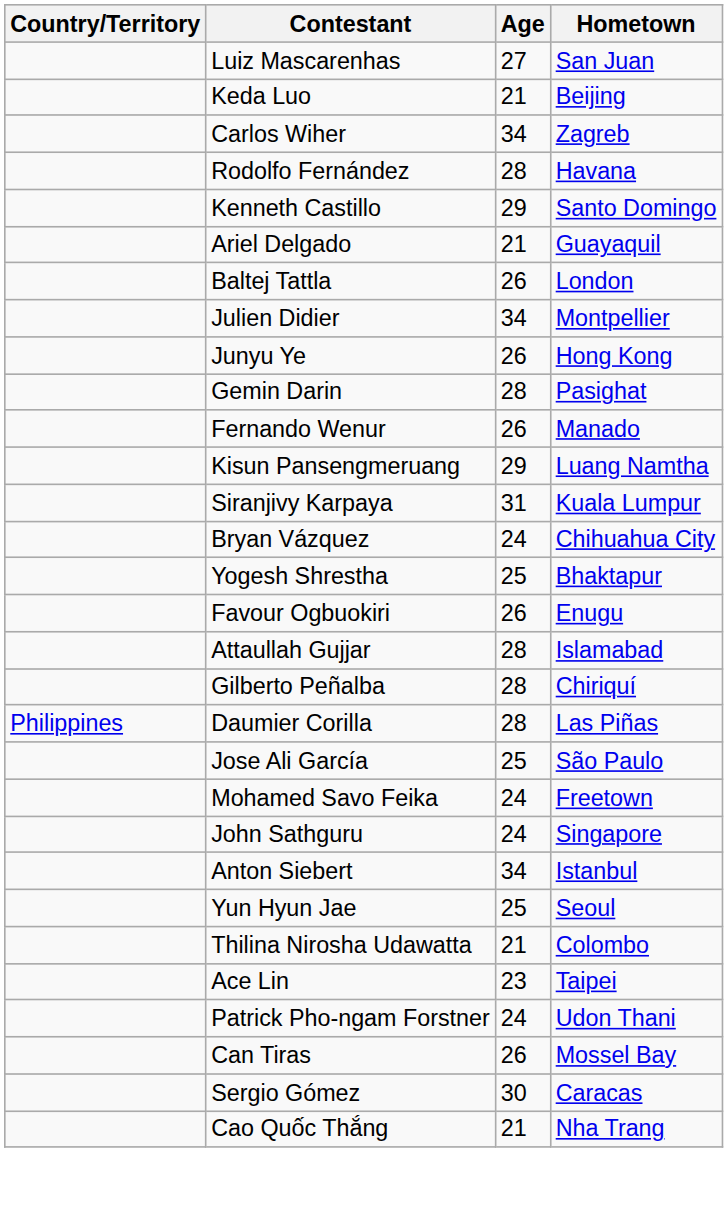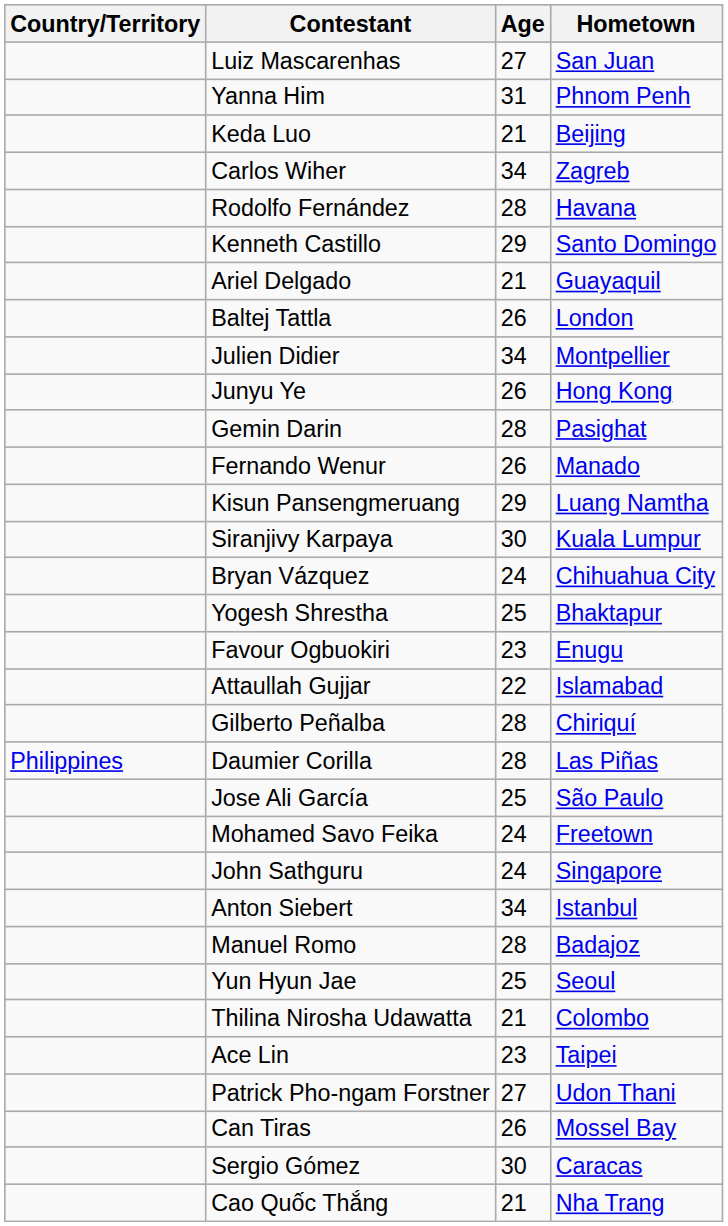 <table class="wikitable sortable" style="font-size:90%;">
 <tr>
 <th>Country/Territory</th>
 <th>Contestant</th>
 <th>Age</th>
 <th>Hometown</th>
 </tr>
 <tr>
 <td></td>
 <td>Luiz Mascarenhas</td>
 <td>27</td>
 <td><a href='#'>San Juan</a></td>
+</tr>
+<tr>
+<td></td>
+<td>Yanna Him</td>
+<td>31</td>
+<td><a href='#'>Phnom Penh</a></td>
 </tr>
 <tr>
 <td></td>
 <td>Keda Luo</td>
 <td>21</td>
 <td><a href='#'>Beijing</a></td>
 </tr>
 <tr>
 <td></td>
 <td>Carlos Wiher</td>
 <td>34</td>
 <td><a href='#'>Zagreb</a></td>
 </tr>
 <tr>
 <td></td>
 <td>Rodolfo Fernández</td>
 <td>28</td>
 <td><a href='#'>Havana</a></td>
 </tr>
 <tr>
 <td></td>
 <td>Kenneth Castillo</td>
 <td>29</td>
 <td><a href='#'>Santo Domingo</a></td>
 </tr>
 <tr>
 <td></td>
 <td>Ariel Delgado</td>
 <td>21</td>
 <td><a href='#'>Guayaquil</a></td>
 </tr>
 <tr>
 <td></td>
 <td>Baltej Tattla</td>
 <td>26</td>
 <td><a href='#'>London</a></td>
 </tr>
 <tr>
 <td></td>
 <td>Julien Didier</td>
 <td>34</td>
 <td><a href='#'>Montpellier</a></td>
 </tr>
 <tr>
 <td></td>
 <td>Junyu Ye</td>
 <td>26</td>
 <td><a href='#'>Hong Kong</a></td>
 </tr>
 <tr>
 <td></td>
 <td>Gemin Darin</td>
 <td>28</td>
 <td><a href='#'>Pasighat</a></td>
 </tr>
 <tr>
 <td></td>
 <td>Fernando Wenur</td>
 <td>26</td>
 <td><a href='#'>Manado</a></td>
 </tr>
 <tr>
 <td></td>
 <td>Kisun Pansengmeruang</td>
 <td>29</td>
 <td><a href='#'>Luang Namtha</a></td>
 </tr>
 <tr>
 <td></td>
 <td>Siranjivy Karpaya</td>
-<td>31</td>
+<td>30</td>
 <td><a href='#'>Kuala Lumpur</a></td>
 </tr>
 <tr>
 <td></td>
 <td>Bryan Vázquez</td>
 <td>24</td>
 <td><a href='#'>Chihuahua City</a></td>
 </tr>
 <tr>
 <td></td>
 <td>Yogesh Shrestha</td>
 <td>25</td>
 <td><a href='#'>Bhaktapur</a></td>
 </tr>
 <tr>
 <td></td>
 <td>Favour Ogbuokiri</td>
-<td>26</td>
+<td>23</td>
 <td><a href='#'>Enugu</a></td>
 </tr>
 <tr>
 <td></td>
 <td>Attaullah Gujjar</td>
-<td>28</td>
+<td>22</td>
 <td><a href='#'>Islamabad</a></td>
 </tr>
 <tr>
 <td></td>
 <td>Gilberto Peñalba</td>
 <td>28</td>
 <td><a href='#'>Chiriquí</a></td>
 </tr>
 <tr>
 <td> <a href='#'>Philippines</a></td>
 <td>Daumier Corilla</td>
 <td>28</td>
 <td><a href='#'>Las Piñas</a></td>
 </tr>
 <tr>
 <td></td>
 <td>Jose Ali García</td>
 <td>25</td>
 <td><a href='#'>São Paulo</a></td>
 </tr>
 <tr>
 <td></td>
 <td>Mohamed Savo Feika</td>
 <td>24</td>
 <td><a href='#'>Freetown</a></td>
 </tr>
 <tr>
 <td></td>
 <td>John Sathguru</td>
 <td>24</td>
 <td><a href='#'>Singapore</a></td>
 </tr>
 <tr>
 <td></td>
 <td>Anton Siebert</td>
 <td>34</td>
 <td><a href='#'>Istanbul</a></td>
 </tr>
 <tr>
 <td></td>
+<td>Manuel Romo</td>
+<td>28</td>
+<td><a href='#'>Badajoz</a></td>
+</tr>
+<tr>
+<td></td>
 <td>Yun Hyun Jae</td>
 <td>25</td>
 <td><a href='#'>Seoul</a></td>
 </tr>
 <tr>
 <td></td>
 <td>Thilina Nirosha Udawatta</td>
 <td>21</td>
 <td><a href='#'>Colombo</a></td>
 </tr>
 <tr>
 <td></td>
 <td>Ace Lin</td>
 <td>23</td>
 <td><a href='#'>Taipei</a></td>
 </tr>
 <tr>
 <td></td>
 <td>Patrick Pho-ngam Forstner</td>
-<td>24</td>
+<td>27</td>
 <td><a href='#'>Udon Thani</a></td>
 </tr>
 <tr>
 <td></td>
 <td>Can Tiras</td>
 <td>26</td>
 <td><a href='#'>Mossel Bay</a></td>
 </tr>
 <tr>
 <td></td>
 <td>Sergio Gómez</td>
 <td>30</td>
 <td><a href='#'>Caracas</a></td>
 </tr>
 <tr>
 <td></td>
 <td>Cao Quốc Thắng</td>
 <td>21</td>
 <td><a href='#'>Nha Trang</a></td>
 </tr>
 </table>
